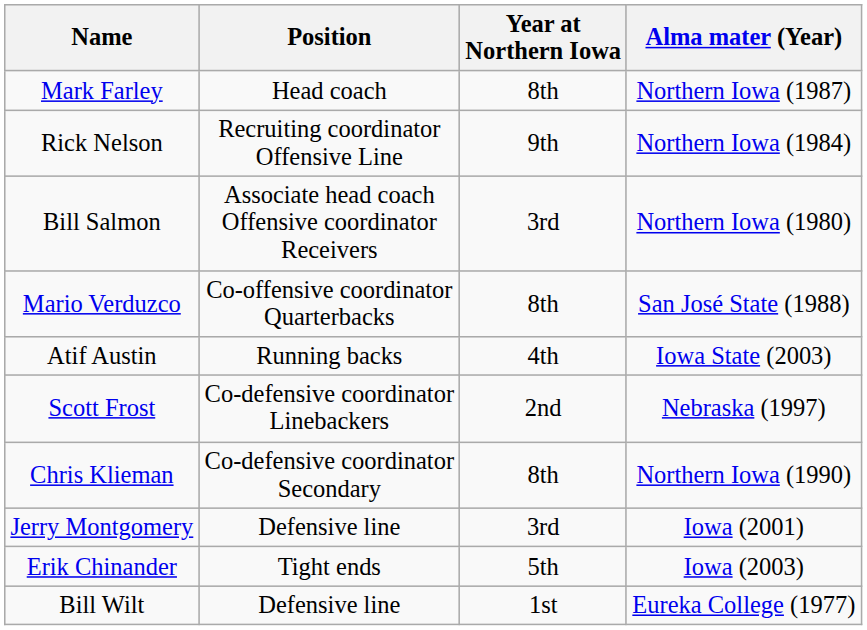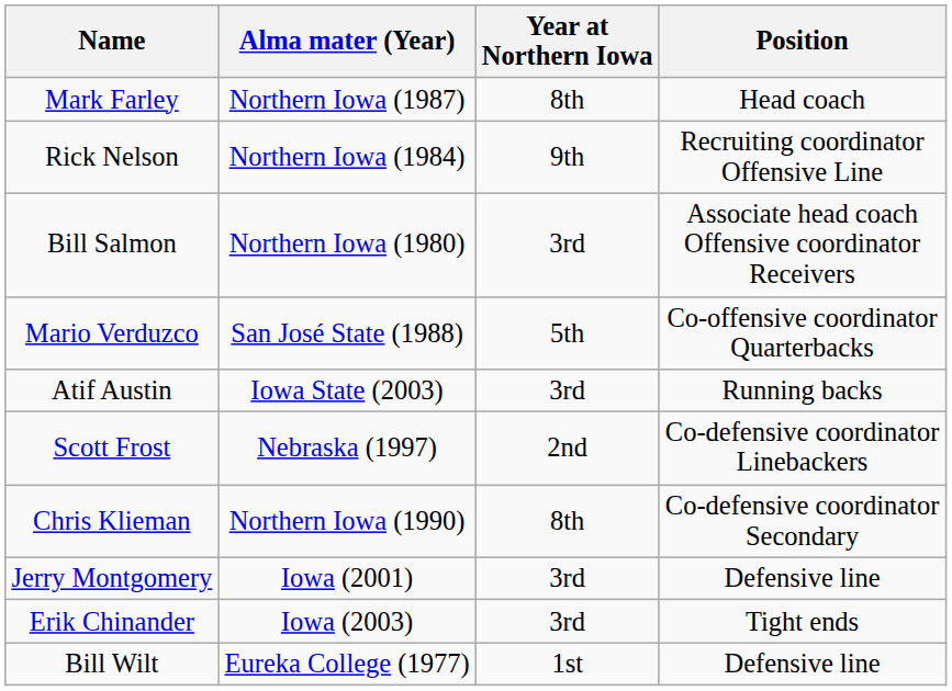 <table class="wikitable">
 <tr>
 <th>Name</th>
+<th><a href='#'>Alma mater</a> (Year)</th>
+<th>Year at <br> Northern Iowa</th>
 <th>Position</th>
-<th>Year at <br> Northern Iowa</th>
-<th><a href='#'>Alma mater</a> (Year)</th>
 </tr>
 <tr align="center">
 <td><a href='#'>Mark Farley</a></td>
+<td><a href='#'>Northern Iowa</a> (1987)</td>
+<td>8th</td>
 <td>Head coach</td>
-<td>8th</td>
-<td><a href='#'>Northern Iowa</a> (1987)</td>
 </tr>
 <tr align="center">
 <td>Rick Nelson</td>
+<td><a href='#'>Northern Iowa</a> (1984)</td>
+<td>9th</td>
 <td>Recruiting coordinator<br>Offensive Line</td>
-<td>9th</td>
-<td><a href='#'>Northern Iowa</a> (1984)</td>
 </tr>
 <tr align="center">
 <td>Bill Salmon</td>
+<td><a href='#'>Northern Iowa</a> (1980)</td>
+<td>3rd</td>
 <td>Associate head coach<br>Offensive coordinator<br>Receivers</td>
-<td>3rd</td>
-<td><a href='#'>Northern Iowa</a> (1980)</td>
 </tr>
 <tr align="center">
 <td><a href='#'>Mario Verduzco</a></td>
+<td><a href='#'>San José State</a> (1988)</td>
+<td>5th</td>
 <td>Co-offensive coordinator<br>Quarterbacks</td>
-<td>8th</td>
-<td><a href='#'>San José State</a> (1988)</td>
 </tr>
 <tr align="center">
 <td>Atif Austin</td>
+<td><a href='#'>Iowa State</a> (2003)</td>
+<td>3rd</td>
 <td>Running backs</td>
-<td>4th</td>
-<td><a href='#'>Iowa State</a> (2003)</td>
 </tr>
 <tr align="center">
 <td><a href='#'>Scott Frost</a></td>
+<td><a href='#'>Nebraska</a> (1997)</td>
+<td>2nd</td>
 <td>Co-defensive coordinator<br>Linebackers</td>
-<td>2nd</td>
-<td><a href='#'>Nebraska</a> (1997)</td>
 </tr>
 <tr align="center">
 <td><a href='#'>Chris Klieman</a></td>
+<td><a href='#'>Northern Iowa</a> (1990)</td>
+<td>8th</td>
 <td>Co-defensive coordinator<br>Secondary</td>
-<td>8th</td>
-<td><a href='#'>Northern Iowa</a> (1990)</td>
 </tr>
 <tr align="center">
 <td><a href='#'>Jerry Montgomery</a></td>
+<td><a href='#'>Iowa</a> (2001)</td>
+<td>3rd</td>
 <td>Defensive line</td>
-<td>3rd</td>
-<td><a href='#'>Iowa</a> (2001)</td>
 </tr>
 <tr align="center">
 <td><a href='#'>Erik Chinander</a></td>
+<td><a href='#'>Iowa</a> (2003)</td>
+<td>3rd</td>
 <td>Tight ends</td>
-<td>5th</td>
-<td><a href='#'>Iowa</a> (2003)</td>
 </tr>
 <tr align="center">
 <td>Bill Wilt</td>
+<td><a href='#'>Eureka College</a> (1977)</td>
+<td>1st</td>
 <td>Defensive line</td>
-<td>1st</td>
-<td><a href='#'>Eureka College</a> (1977)</td>
 </tr>
 </table>
